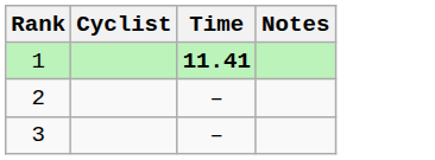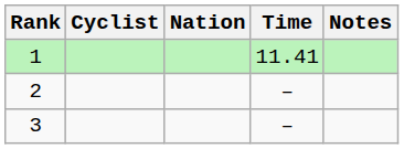 <table class="wikitable sortable" style="text-align:center">
 <tr>
 <th>Rank</th>
 <th>Cyclist</th>
+<th>Nation</th>
 <th>Time</th>
 <th>Notes</th>
 </tr>
 <tr bgcolor=bbf3bb>
 <td>1</td>
 <td align=left></td>
-<td><strong>11.41</strong></td>
+<td align=left></td>
+<td>11.41</td>
 <td></td>
 </tr>
 <tr>
 <td>2</td>
+<td align=left></td>
 <td align=left></td>
 <td>–</td>
 <td></td>
 </tr>
 <tr>
 <td>3</td>
 <td align=left></td>
+<td align=left></td>
 <td>–</td>
 <td></td>
 </tr>
 </table>
